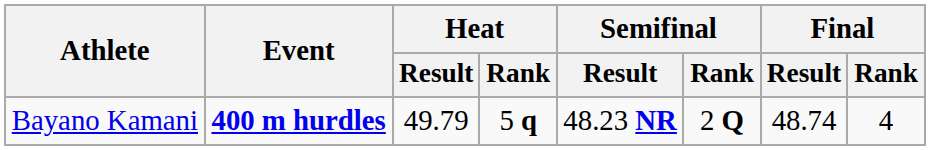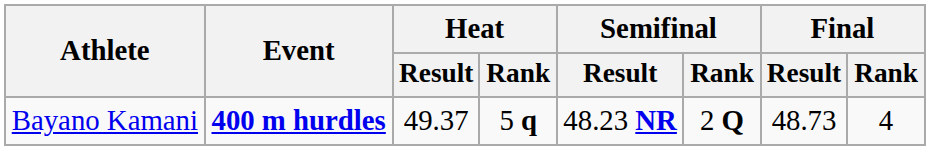 <table class=wikitable style="font-size:90%">
 <tr>
 <th rowspan="2">Athlete</th>
 <th rowspan="2">Event</th>
 <th colspan="2">Heat</th>
 <th colspan="2">Semifinal</th>
 <th colspan="2">Final</th>
 </tr>
 <tr style="font-size:95%">
 <th>Result</th>
 <th>Rank</th>
 <th>Result</th>
 <th>Rank</th>
 <th>Result</th>
 <th>Rank</th>
 </tr>
 <tr align=center>
 <td align=left><a href='#'>Bayano Kamani</a></td>
 <td align=left><strong><a href='#'>400 m hurdles</a></strong></td>
-<td>49.79</td>
+<td>49.37</td>
 <td>5 <strong>q</strong></td>
 <td>48.23 <strong><a href='#'>NR</a></strong></td>
 <td>2 <strong>Q</strong></td>
-<td>48.74</td>
+<td>48.73</td>
 <td>4</td>
 </tr>
 </table>
